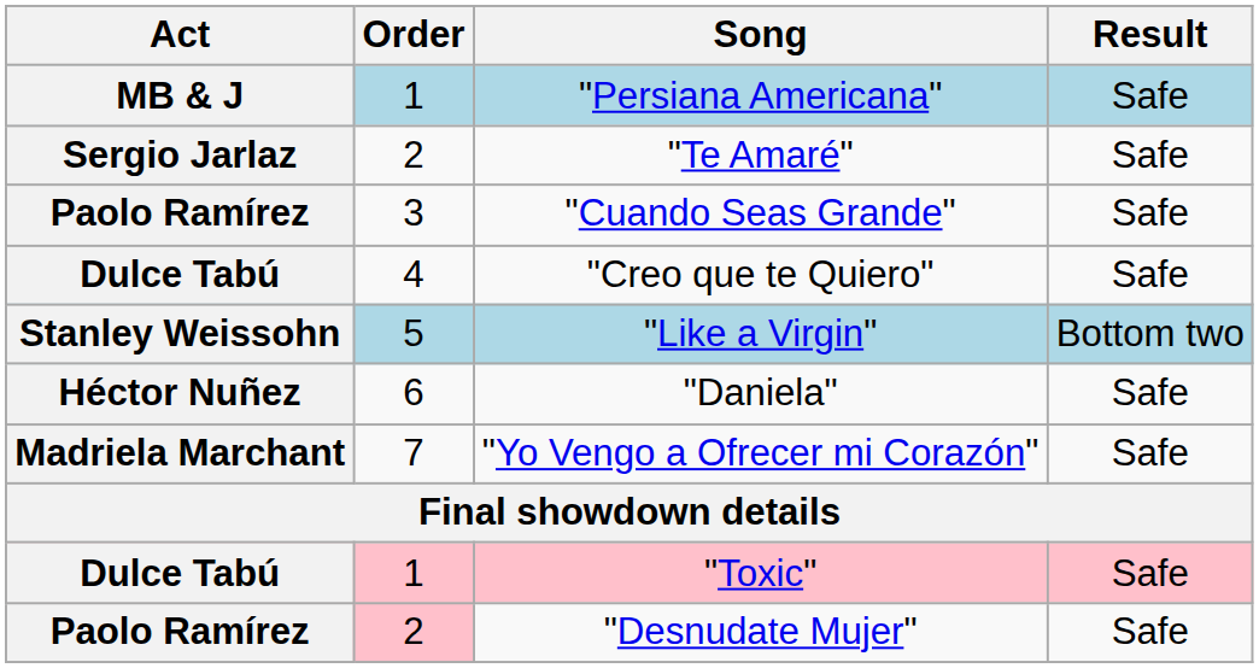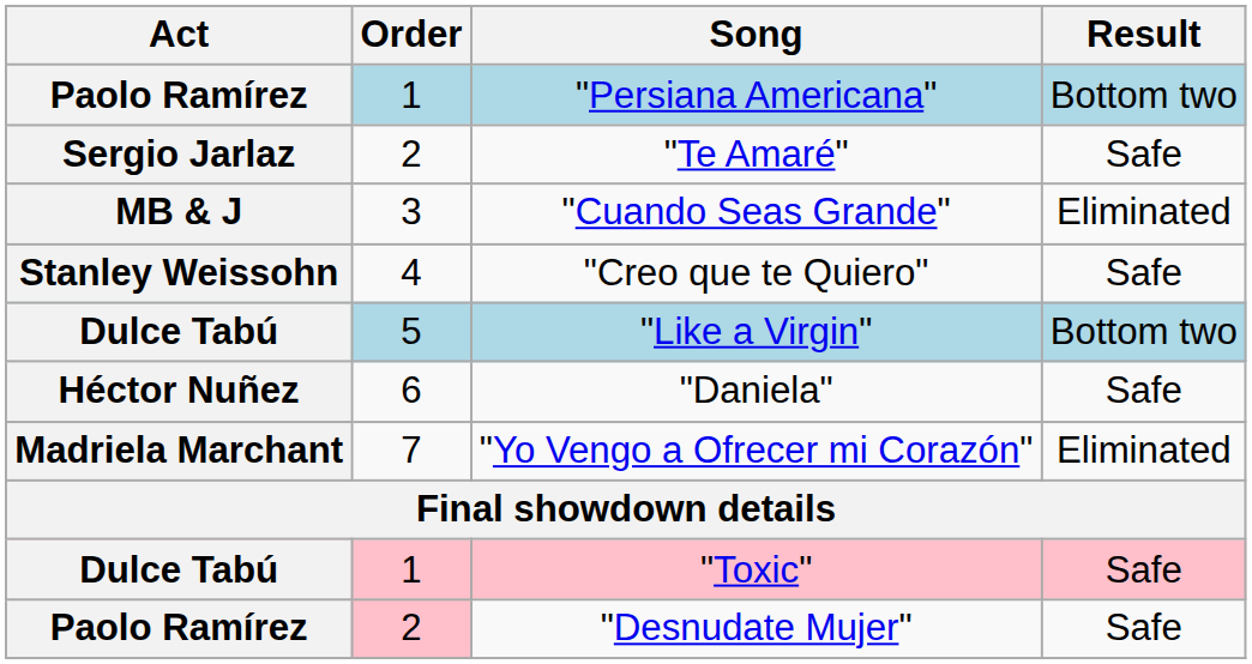 <table class="wikitable plainrowheaders" style="text-align:center">
 <tr>
 <th>Act</th>
 <th>Order</th>
 <th>Song</th>
 <th>Result</th>
 </tr>
 <tr bgcolor="lightblue">
-<th>MB & J</th>
+<th>Paolo Ramírez</th>
 <td>1</td>
 <td>"<a href='#'>Persiana Americana</a>"</td>
-<td>Safe</td>
+<td>Bottom two</td>
 </tr>
 <tr>
 <th>Sergio Jarlaz</th>
 <td>2</td>
 <td>"<a href='#'>Te Amaré</a>"</td>
 <td>Safe</td>
 </tr>
 <tr>
-<th>Paolo Ramírez</th>
+<th>MB & J</th>
 <td>3</td>
 <td>"<a href='#'>Cuando Seas Grande</a>"</td>
-<td>Safe</td>
+<td>Eliminated</td>
 </tr>
 <tr>
-<th>Dulce Tabú</th>
+<th>Stanley Weissohn</th>
 <td>4</td>
 <td>"Creo que te Quiero"</td>
 <td>Safe</td>
 </tr>
 <tr bgcolor="lightblue">
-<th>Stanley Weissohn</th>
+<th>Dulce Tabú</th>
 <td>5</td>
 <td>"<a href='#'>Like a Virgin</a>"</td>
 <td>Bottom two</td>
 </tr>
 <tr>
 <th>Héctor Nuñez</th>
 <td>6</td>
 <td>"Daniela"</td>
 <td>Safe</td>
 </tr>
 <tr>
 <th>Madriela Marchant</th>
 <td>7</td>
 <td>"<a href='#'>Yo Vengo a Ofrecer mi Corazón</a>"</td>
-<td>Safe</td>
+<td>Eliminated</td>
 </tr>
 <tr>
 <th colspan="6">Final showdown details</th>
 </tr>
 <tr bgcolor="pink">
 <th>Dulce Tabú</th>
 <td>1</td>
 <td>"<a href='#'>Toxic</a>"</td>
 <td>Safe</td>
 </tr>
 <tr>
 <th>Paolo Ramírez</th>
 <td style="background: pink;">2</td>
 <td>"<a href='#'>Desnudate Mujer</a>"</td>
 <td>Safe</td>
 </tr>
 </table>
